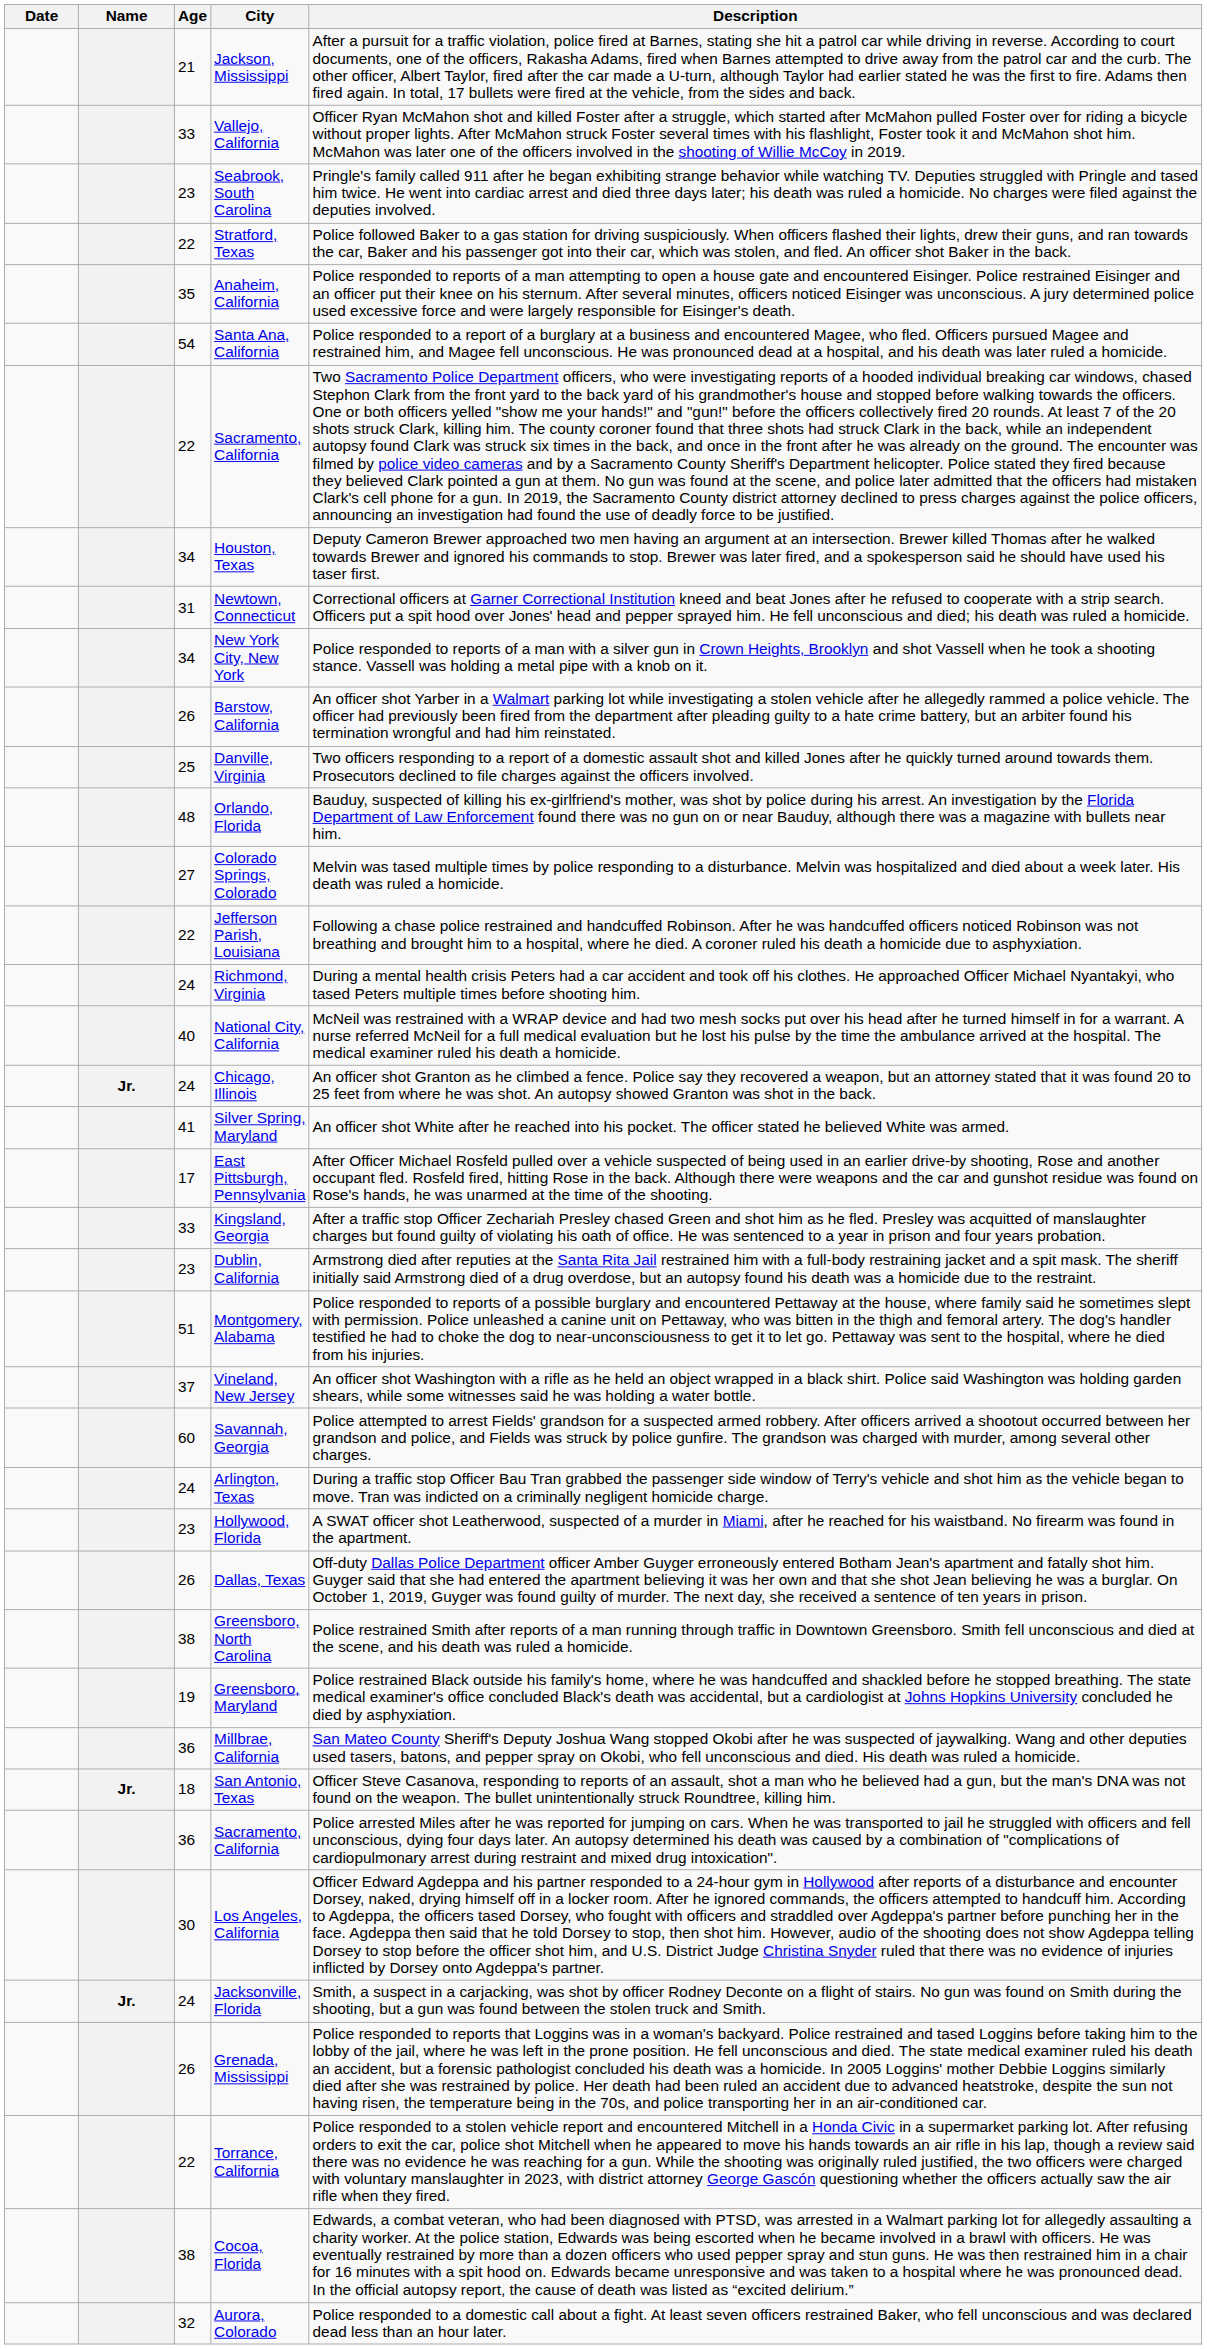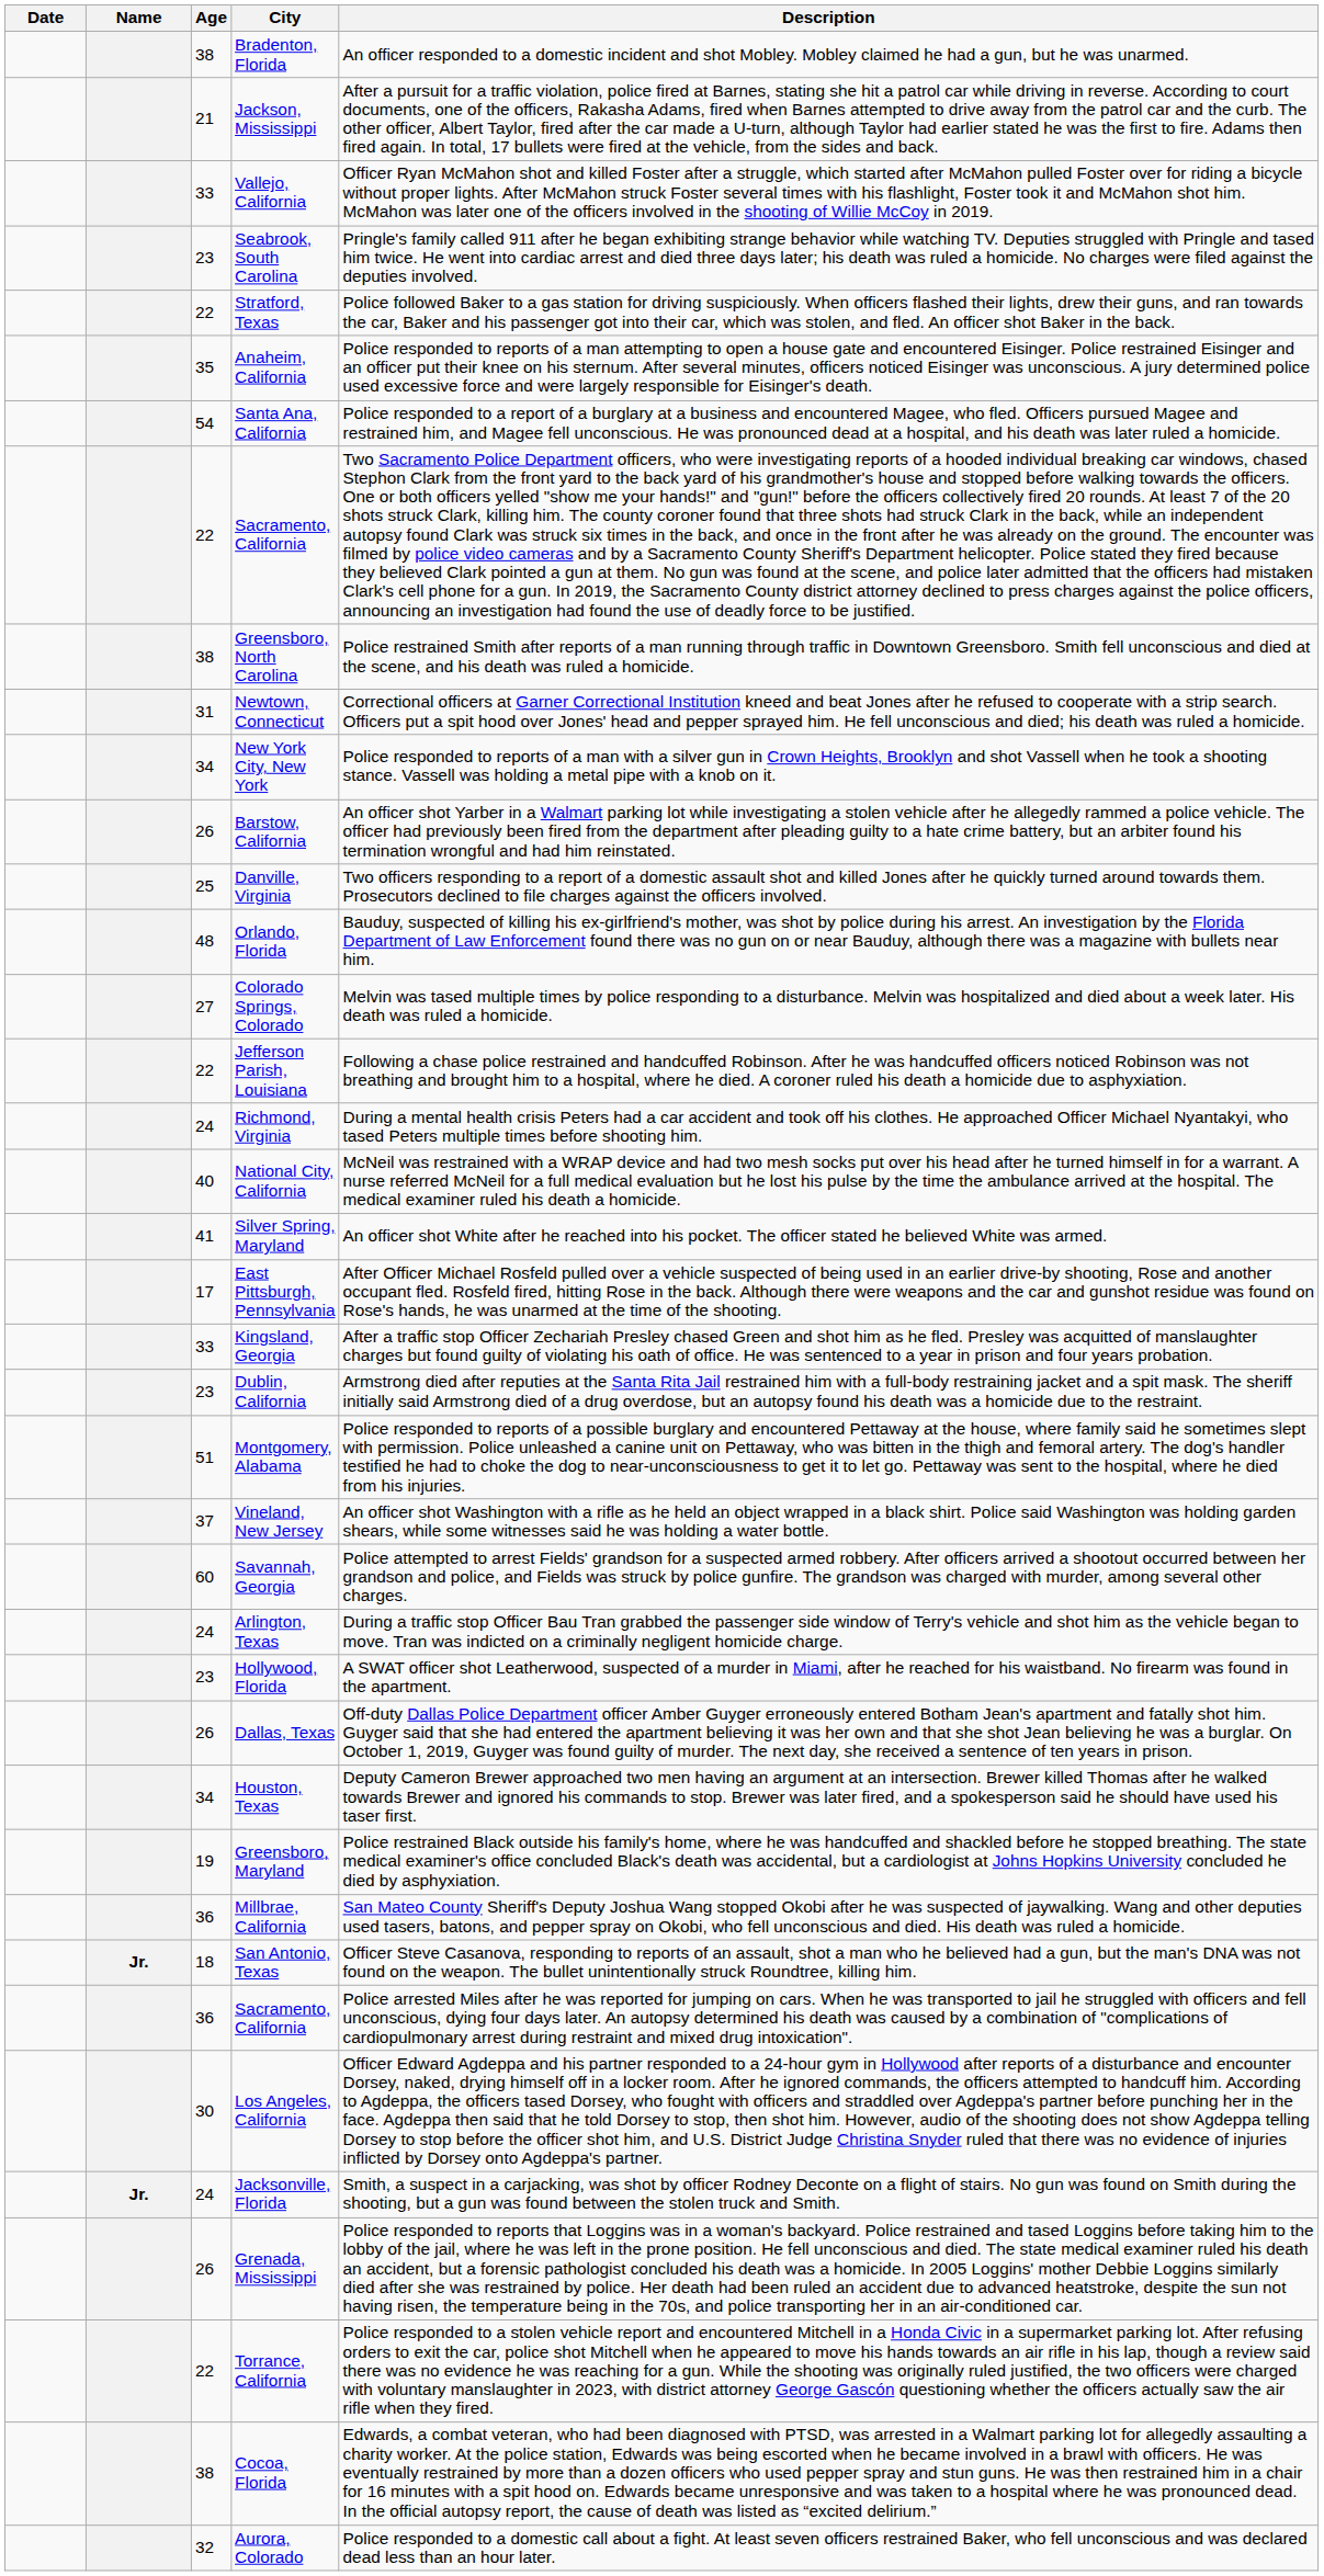 <table class="wikitable sortable plainrowheaders">
 <tr>
 <th scope="col" style="width:6.2%">Date</th>
 <th scope="col" style="width:8%">Name</th>
 <th scope="col" style="width:2.8%">Age</th>
 <th scope="col" style="width:8%">City</th>
 <th scope="col" class="unsortable">Description</th>
+</tr>
+<tr>
+<td></td>
+<th scope="row"></th>
+<td>38</td>
+<td><a href='#'>Bradenton, Florida</a></td>
+<td>An officer responded to a domestic incident and shot Mobley. Mobley claimed he had a gun, but he was unarmed.</td>
 </tr>
 <tr>
 <td></td>
 <th scope="row"></th>
 <td>21</td>
 <td><a href='#'>Jackson, Mississippi</a></td>
 <td>After a pursuit for a traffic violation, police fired at Barnes, stating she hit a patrol car while driving in reverse. According to court documents, one of the officers, Rakasha Adams, fired when Barnes attempted to drive away from the patrol car and the curb. The other officer, Albert Taylor, fired after the car made a U-turn, although Taylor had earlier stated he was the first to fire. Adams then fired again. In total, 17 bullets were fired at the vehicle, from the sides and back.</td>
 </tr>
 <tr>
 <td></td>
 <th scope="row"></th>
 <td>33</td>
 <td><a href='#'>Vallejo, California</a></td>
 <td>Officer Ryan McMahon shot and killed Foster after a struggle, which started after McMahon pulled Foster over for riding a bicycle without proper lights. After McMahon struck Foster several times with his flashlight, Foster took it and McMahon shot him. McMahon was later one of the officers involved in the <a href='#'>shooting of Willie McCoy</a> in 2019.</td>
 </tr>
 <tr>
 <td></td>
 <th scope="row"></th>
 <td>23</td>
 <td><a href='#'>Seabrook, South Carolina</a></td>
 <td>Pringle's family called 911 after he began exhibiting strange behavior while watching TV. Deputies struggled with Pringle and tased him twice. He went into cardiac arrest and died three days later; his death was ruled a homicide. No charges were filed against the deputies involved.</td>
 </tr>
 <tr>
 <td></td>
 <th scope="row"></th>
 <td>22</td>
 <td><a href='#'>Stratford, Texas</a></td>
 <td>Police followed Baker to a gas station for driving suspiciously. When officers flashed their lights, drew their guns, and ran towards the car, Baker and his passenger got into their car, which was stolen, and fled. An officer shot Baker in the back.</td>
 </tr>
 <tr>
 <td></td>
 <th scope="row"></th>
 <td>35</td>
 <td><a href='#'>Anaheim, California</a></td>
 <td>Police responded to reports of a man attempting to open a house gate and encountered Eisinger. Police restrained Eisinger and an officer put their knee on his sternum. After several minutes, officers noticed Eisinger was unconscious. A jury determined police used excessive force and were largely responsible for Eisinger's death.</td>
 </tr>
 <tr>
 <td></td>
 <th scope="row"></th>
 <td>54</td>
 <td><a href='#'>Santa Ana, California</a></td>
 <td>Police responded to a report of a burglary at a business and encountered Magee, who fled. Officers pursued Magee and restrained him, and Magee fell unconscious. He was pronounced dead at a hospital, and his death was later ruled a homicide.</td>
 </tr>
 <tr>
 <td></td>
 <th scope="row"></th>
 <td>22</td>
 <td><a href='#'>Sacramento, California</a></td>
 <td>Two <a href='#'>Sacramento Police Department</a> officers, who were investigating reports of a hooded individual breaking car windows, chased Stephon Clark from the front yard to the back yard of his grandmother's house and stopped before walking towards the officers. One or both officers yelled "show me your hands!" and "gun!" before the officers collectively fired 20 rounds. At least 7 of the 20 shots struck Clark, killing him. The county coroner found that three shots had struck Clark in the back, while an independent autopsy found Clark was struck six times in the back, and once in the front after he was already on the ground. The encounter was filmed by <a href='#'>police video cameras</a> and by a Sacramento County Sheriff's Department helicopter. Police stated they fired because they believed Clark pointed a gun at them. No gun was found at the scene, and police later admitted that the officers had mistaken Clark's cell phone for a gun. In 2019, the Sacramento County district attorney declined to press charges against the police officers, announcing an investigation had found the use of deadly force to be justified.</td>
 </tr>
 <tr>
 <td></td>
 <th scope="row"></th>
-<td>34</td>
-<td><a href='#'>Houston, Texas</a></td>
-<td>Deputy Cameron Brewer approached two men having an argument at an intersection. Brewer killed Thomas after he walked towards Brewer and ignored his commands to stop. Brewer was later fired, and a spokesperson said he should have used his taser first.</td>
+<td>38</td>
+<td><a href='#'>Greensboro, North Carolina</a></td>
+<td>Police restrained Smith after reports of a man running through traffic in Downtown Greensboro. Smith fell unconscious and died at the scene, and his death was ruled a homicide.</td>
 </tr>
 <tr>
 <td></td>
 <th scope="row"></th>
 <td>31</td>
 <td><a href='#'>Newtown, Connecticut</a></td>
 <td>Correctional officers at <a href='#'>Garner Correctional Institution</a> kneed and beat Jones after he refused to cooperate with a strip search. Officers put a spit hood over Jones' head and pepper sprayed him. He fell unconscious and died; his death was ruled a homicide.</td>
 </tr>
 <tr>
 <td></td>
 <th scope="row"></th>
 <td>34</td>
 <td><a href='#'>New York City, New York</a></td>
 <td>Police responded to reports of a man with a silver gun in <a href='#'>Crown Heights, Brooklyn</a> and shot Vassell when he took a shooting stance. Vassell was holding a metal pipe with a knob on it.</td>
 </tr>
 <tr>
 <td></td>
 <th scope="row"></th>
 <td>26</td>
 <td><a href='#'>Barstow, California</a></td>
 <td>An officer shot Yarber in a <a href='#'>Walmart</a> parking lot while investigating a stolen vehicle after he allegedly rammed a police vehicle. The officer had previously been fired from the department after pleading guilty to a hate crime battery, but an arbiter found his termination wrongful and had him reinstated.</td>
 </tr>
 <tr>
 <td></td>
 <th scope="row"></th>
 <td>25</td>
 <td><a href='#'>Danville, Virginia</a></td>
 <td>Two officers responding to a report of a domestic assault shot and killed Jones after he quickly turned around towards them. Prosecutors declined to file charges against the officers involved.</td>
 </tr>
 <tr>
 <td></td>
 <th scope="row"></th>
 <td>48</td>
 <td><a href='#'>Orlando, Florida</a></td>
 <td>Bauduy, suspected of killing his ex-girlfriend's mother, was shot by police during his arrest. An investigation by the <a href='#'>Florida Department of Law Enforcement</a> found there was no gun on or near Bauduy, although there was a magazine with bullets near him.</td>
 </tr>
 <tr>
 <td></td>
 <th scope="row"></th>
 <td>27</td>
 <td><a href='#'>Colorado Springs, Colorado</a></td>
 <td>Melvin was tased multiple times by police responding to a disturbance. Melvin was hospitalized and died about a week later. His death was ruled a homicide.</td>
 </tr>
 <tr>
 <td></td>
 <th scope="row"></th>
 <td>22</td>
 <td><a href='#'>Jefferson Parish, Louisiana</a></td>
 <td>Following a chase police restrained and handcuffed Robinson. After he was handcuffed officers noticed Robinson was not breathing and brought him to a hospital, where he died. A coroner ruled his death a homicide due to asphyxiation.</td>
 </tr>
 <tr>
 <td></td>
 <th scope="row"></th>
 <td>24</td>
 <td><a href='#'>Richmond, Virginia</a></td>
 <td>During a mental health crisis Peters had a car accident and took off his clothes. He approached Officer Michael Nyantakyi, who tased Peters multiple times before shooting him.</td>
 </tr>
 <tr>
 <td></td>
 <th scope="row"></th>
 <td>40</td>
 <td><a href='#'>National City, California</a></td>
 <td>McNeil was restrained with a WRAP device and had two mesh socks put over his head after he turned himself in for a warrant. A nurse referred McNeil for a full medical evaluation but he lost his pulse by the time the ambulance arrived at the hospital. The medical examiner ruled his death a homicide.</td>
-</tr>
-<tr>
-<td></td>
-<th scope="row"> Jr.</th>
-<td>24</td>
-<td><a href='#'>Chicago, Illinois</a></td>
-<td>An officer shot Granton as he climbed a fence. Police say they recovered a weapon, but an attorney stated that it was found 20 to 25 feet from where he was shot. An autopsy showed Granton was shot in the back.</td>
 </tr>
 <tr>
 <td></td>
 <th scope="row"></th>
 <td>41</td>
 <td><a href='#'>Silver Spring, Maryland</a></td>
 <td>An officer shot White after he reached into his pocket. The officer stated he believed White was armed.</td>
 </tr>
 <tr>
 <td></td>
 <th scope="row"></th>
 <td>17</td>
 <td><a href='#'>East Pittsburgh, Pennsylvania</a></td>
 <td>After Officer Michael Rosfeld pulled over a vehicle suspected of being used in an earlier drive-by shooting, Rose and another occupant fled. Rosfeld fired, hitting Rose in the back. Although there were weapons and the car and gunshot residue was found on Rose's hands, he was unarmed at the time of the shooting.</td>
 </tr>
 <tr>
 <td></td>
 <th scope="row"></th>
 <td>33</td>
 <td><a href='#'>Kingsland, Georgia</a></td>
 <td>After a traffic stop Officer Zechariah Presley chased Green and shot him as he fled. Presley was acquitted of manslaughter charges but found guilty of violating his oath of office. He was sentenced to a year in prison and four years probation.</td>
 </tr>
 <tr>
 <td></td>
 <th scope="row"></th>
 <td>23</td>
 <td><a href='#'>Dublin, California</a></td>
 <td>Armstrong died after reputies at the <a href='#'>Santa Rita Jail</a> restrained him with a full-body restraining jacket and a spit mask. The sheriff initially said Armstrong died of a drug overdose, but an autopsy found his death was a homicide due to the restraint.</td>
 </tr>
 <tr>
 <td></td>
 <th scope="row"></th>
 <td>51</td>
 <td><a href='#'>Montgomery, Alabama</a></td>
 <td>Police responded to reports of a possible burglary and encountered Pettaway at the house, where family said he sometimes slept with permission. Police unleashed a canine unit on Pettaway, who was bitten in the thigh and femoral artery. The dog's handler testified he had to choke the dog to near-unconsciousness to get it to let go. Pettaway was sent to the hospital, where he died from his injuries.</td>
 </tr>
 <tr>
 <td></td>
 <th scope="row"></th>
 <td>37</td>
 <td><a href='#'>Vineland, New Jersey</a></td>
 <td>An officer shot Washington with a rifle as he held an object wrapped in a black shirt. Police said Washington was holding garden shears, while some witnesses said he was holding a water bottle.</td>
 </tr>
 <tr>
 <td></td>
 <th scope="row"></th>
 <td>60</td>
 <td><a href='#'>Savannah, Georgia</a></td>
 <td>Police attempted to arrest Fields' grandson for a suspected armed robbery. After officers arrived a shootout occurred between her grandson and police, and Fields was struck by police gunfire. The grandson was charged with murder, among several other charges.</td>
 </tr>
 <tr>
 <td></td>
 <th scope="row"></th>
 <td>24</td>
 <td><a href='#'>Arlington, Texas</a></td>
 <td>During a traffic stop Officer Bau Tran grabbed the passenger side window of Terry's vehicle and shot him as the vehicle began to move. Tran was indicted on a criminally negligent homicide charge.</td>
 </tr>
 <tr>
 <td></td>
 <th scope="row"></th>
 <td>23</td>
 <td><a href='#'>Hollywood, Florida</a></td>
 <td>A SWAT officer shot Leatherwood, suspected of a murder in <a href='#'>Miami</a>, after he reached for his waistband. No firearm was found in the apartment.</td>
 </tr>
 <tr>
 <td></td>
 <th scope="row"></th>
 <td>26</td>
 <td><a href='#'>Dallas, Texas</a></td>
 <td>Off-duty <a href='#'>Dallas Police Department</a> officer Amber Guyger erroneously entered Botham Jean's apartment and fatally shot him. Guyger said that she had entered the apartment believing it was her own and that she shot Jean believing he was a burglar. On October 1, 2019, Guyger was found guilty of murder. The next day, she received a sentence of ten years in prison.</td>
 </tr>
 <tr>
 <td></td>
 <th scope="row"></th>
-<td>38</td>
-<td><a href='#'>Greensboro, North Carolina</a></td>
-<td>Police restrained Smith after reports of a man running through traffic in Downtown Greensboro. Smith fell unconscious and died at the scene, and his death was ruled a homicide.</td>
+<td>34</td>
+<td><a href='#'>Houston, Texas</a></td>
+<td>Deputy Cameron Brewer approached two men having an argument at an intersection. Brewer killed Thomas after he walked towards Brewer and ignored his commands to stop. Brewer was later fired, and a spokesperson said he should have used his taser first.</td>
 </tr>
 <tr>
 <td></td>
 <th scope="row"></th>
 <td>19</td>
 <td><a href='#'>Greensboro, Maryland</a></td>
 <td>Police restrained Black outside his family's home, where he was handcuffed and shackled before he stopped breathing. The state medical examiner's office concluded Black's death was accidental, but a cardiologist at <a href='#'>Johns Hopkins University</a> concluded he died by asphyxiation.</td>
 </tr>
 <tr>
 <td></td>
 <th scope="row"></th>
 <td>36</td>
 <td><a href='#'>Millbrae, California</a></td>
 <td><a href='#'>San Mateo County</a> Sheriff's Deputy Joshua Wang stopped Okobi after he was suspected of jaywalking. Wang and other deputies used tasers, batons, and pepper spray on Okobi, who fell unconscious and died. His death was ruled a homicide.</td>
 </tr>
 <tr>
 <td></td>
 <th scope="row"> Jr.</th>
 <td>18</td>
 <td><a href='#'>San Antonio, Texas</a></td>
 <td>Officer Steve Casanova, responding to reports of an assault, shot a man who he believed had a gun, but the man's DNA was not found on the weapon. The bullet unintentionally struck Roundtree, killing him.</td>
 </tr>
 <tr>
 <td></td>
 <th scope="row"></th>
 <td>36</td>
 <td><a href='#'>Sacramento, California</a></td>
 <td>Police arrested Miles after he was reported for jumping on cars. When he was transported to jail he struggled with officers and fell unconscious, dying four days later. An autopsy determined his death was caused by a combination of "complications of cardiopulmonary arrest during restraint and mixed drug intoxication".</td>
 </tr>
 <tr>
 <td></td>
 <th scope="row"></th>
 <td>30</td>
 <td><a href='#'>Los Angeles, California</a></td>
 <td>Officer Edward Agdeppa and his partner responded to a 24-hour gym in <a href='#'>Hollywood</a> after reports of a disturbance and encounter Dorsey, naked, drying himself off in a locker room. After he ignored commands, the officers attempted to handcuff him. According to Agdeppa, the officers tased Dorsey, who fought with officers and straddled over Agdeppa's partner before punching her in the face. Agdeppa then said that he told Dorsey to stop, then shot him. However, audio of the shooting does not show Agdeppa telling Dorsey to stop before the officer shot him, and U.S. District Judge <a href='#'>Christina Snyder</a> ruled that there was no evidence of injuries inflicted by Dorsey onto Agdeppa's partner.</td>
 </tr>
 <tr>
 <td></td>
 <th scope="row"> Jr.</th>
 <td>24</td>
 <td><a href='#'>Jacksonville, Florida</a></td>
 <td>Smith, a suspect in a carjacking, was shot by officer Rodney Deconte on a flight of stairs. No gun was found on Smith during the shooting, but a gun was found between the stolen truck and Smith.</td>
 </tr>
 <tr>
 <td></td>
 <th scope="row"></th>
 <td>26</td>
 <td><a href='#'>Grenada, Mississippi</a></td>
 <td>Police responded to reports that Loggins was in a woman's backyard. Police restrained and tased Loggins before taking him to the lobby of the jail, where he was left in the prone position. He fell unconscious and died. The state medical examiner ruled his death an accident, but a forensic pathologist concluded his death was a homicide. In 2005 Loggins' mother Debbie Loggins similarly died after she was restrained by police. Her death had been ruled an accident due to advanced heatstroke, despite the sun not having risen, the temperature being in the 70s, and police transporting her in an air-conditioned car.</td>
 </tr>
 <tr>
 <td></td>
 <th scope="row"></th>
 <td>22</td>
 <td><a href='#'>Torrance, California</a></td>
 <td>Police responded to a stolen vehicle report and encountered Mitchell in a <a href='#'>Honda Civic</a> in a supermarket parking lot. After refusing orders to exit the car, police shot Mitchell when he appeared to move his hands towards an air rifle in his lap, though a review said there was no evidence he was reaching for a gun. While the shooting was originally ruled justified, the two officers were charged with voluntary manslaughter in 2023, with district attorney <a href='#'>George Gascón</a> questioning whether the officers actually saw the air rifle when they fired.</td>
 </tr>
 <tr>
 <td></td>
 <th scope="row"></th>
 <td>38</td>
 <td><a href='#'>Cocoa, Florida</a></td>
 <td>Edwards, a combat veteran, who had been diagnosed with PTSD, was arrested in a Walmart parking lot for allegedly assaulting a charity worker. At the police station, Edwards was being escorted when he became involved in a brawl with officers. He was eventually restrained by more than a dozen officers who used pepper spray and stun guns. He was then restrained him in a chair for 16 minutes with a spit hood on. Edwards became unresponsive and was taken to a hospital where he was pronounced dead. In the official autopsy report, the cause of death was listed as “excited delirium.”</td>
 </tr>
 <tr>
 <td></td>
 <th scope="row"></th>
 <td>32</td>
 <td><a href='#'>Aurora, Colorado</a></td>
 <td>Police responded to a domestic call about a fight. At least seven officers restrained Baker, who fell unconscious and was declared dead less than an hour later.</td>
 </tr>
 </table>
